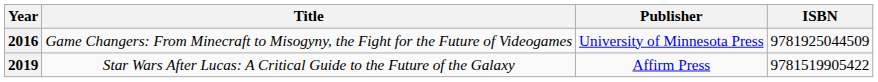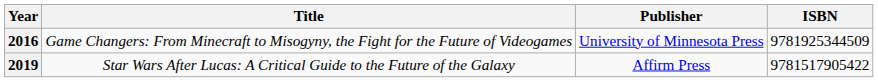 <table class="wikitable plainrowheaders" style="text-align:center;" border="1">
 <tr>
 <th>Year</th>
 <th>Title</th>
 <th>Publisher</th>
 <th>ISBN</th>
 </tr>
 <tr>
 <th>2016</th>
 <td><em>Game Changers: From Minecraft to Misogyny, the Fight for the Future of Videogames</em></td>
 <td><a href='#'>University of Minnesota Press</a></td>
-<td>9781925044509</td>
+<td>9781925344509</td>
 </tr>
 <tr>
 <th>2019</th>
 <td><em>Star Wars After Lucas: A Critical Guide to the Future of the Galaxy</em></td>
 <td><a href='#'>Affirm Press</a></td>
-<td>9781519905422</td>
+<td>9781517905422</td>
 </tr>
 </table>
